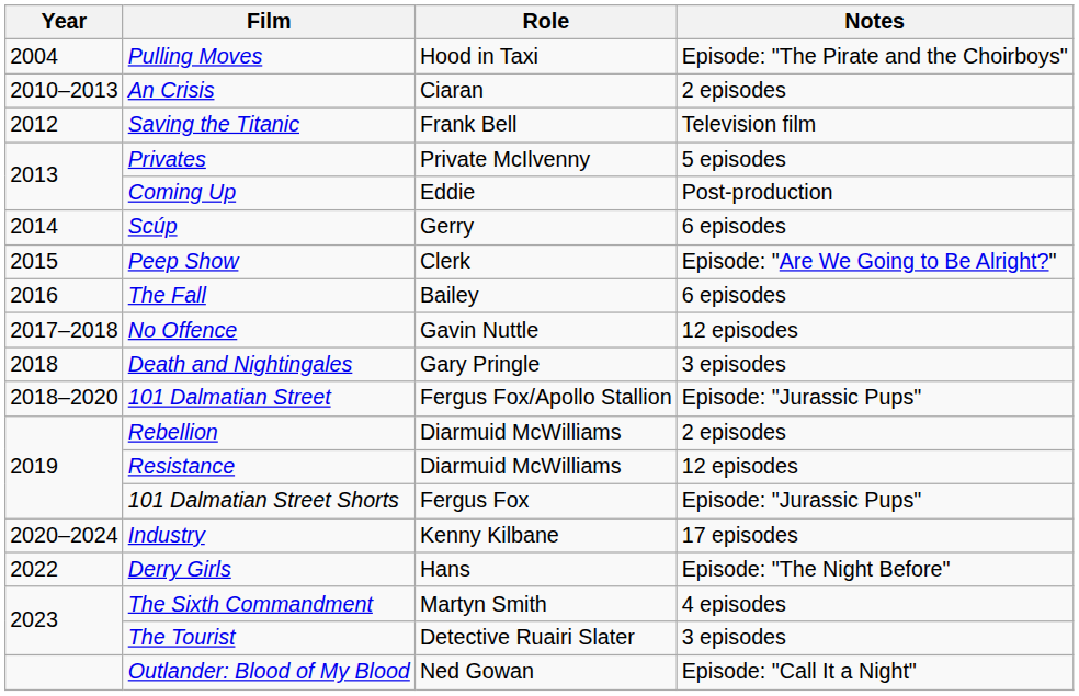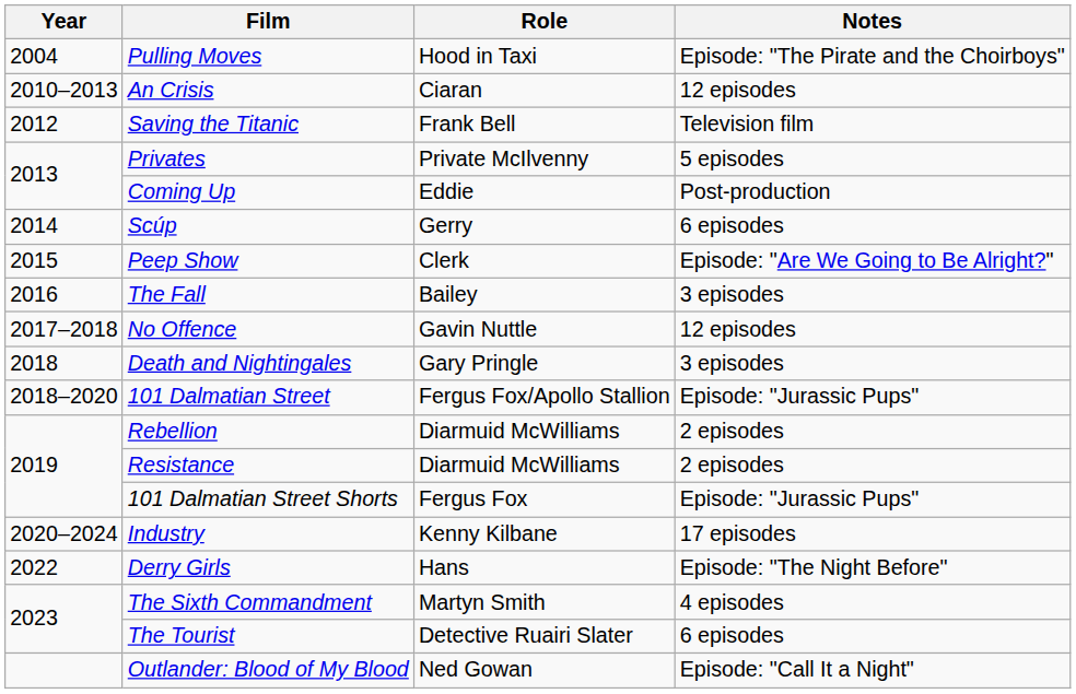 <table class="wikitable sortable">
 <tr>
 <th>Year</th>
 <th>Film</th>
 <th>Role</th>
 <th class="unsortable">Notes</th>
 </tr>
 <tr>
 <td>2004</td>
 <td><em><a href='#'>Pulling Moves</a></em></td>
 <td>Hood in Taxi</td>
 <td>Episode: "The Pirate and the Choirboys"</td>
 </tr>
 <tr>
 <td>2010–2013</td>
 <td><em><a href='#'>An Crisis</a></em></td>
 <td>Ciaran</td>
-<td>2 episodes</td>
+<td>12 episodes</td>
 </tr>
 <tr>
 <td>2012</td>
 <td><em><a href='#'>Saving the Titanic</a></em></td>
 <td>Frank Bell</td>
 <td>Television film</td>
 </tr>
 <tr>
 <td rowspan="2">2013</td>
 <td><a href='#'><em>Privates</em></a></td>
 <td>Private McIlvenny</td>
 <td>5 episodes</td>
 </tr>
 <tr>
 <td><a href='#'><em>Coming Up</em></a></td>
 <td>Eddie</td>
 <td>Post-production</td>
 </tr>
 <tr>
 <td>2014</td>
 <td><em><a href='#'>Scúp</a></em></td>
 <td>Gerry</td>
 <td>6 episodes</td>
 </tr>
 <tr>
 <td>2015</td>
 <td><a href='#'><em>Peep Show</em></a></td>
 <td>Clerk</td>
 <td>Episode: "<a href='#'>Are We Going to Be Alright?</a>"</td>
 </tr>
 <tr>
 <td>2016</td>
 <td><a href='#'><em>The Fall</em></a></td>
 <td>Bailey</td>
-<td>6 episodes</td>
+<td>3 episodes</td>
 </tr>
 <tr>
 <td>2017–2018</td>
 <td><em><a href='#'>No Offence</a></em></td>
 <td>Gavin Nuttle</td>
 <td>12 episodes</td>
 </tr>
 <tr>
 <td>2018</td>
 <td><a href='#'><em>Death and Nightingales</em></a></td>
 <td>Gary Pringle</td>
 <td>3 episodes</td>
 </tr>
 <tr>
 <td>2018–2020</td>
 <td><em><a href='#'>101 Dalmatian Street</a></em></td>
 <td>Fergus Fox/Apollo Stallion</td>
 <td>Episode: "Jurassic Pups"</td>
 </tr>
 <tr>
 <td rowspan="3">2019</td>
 <td><a href='#'><em>Rebellion</em></a></td>
 <td>Diarmuid McWilliams</td>
 <td>2 episodes</td>
 </tr>
 <tr>
 <td><a href='#'><em>Resistance</em></a></td>
 <td>Diarmuid McWilliams</td>
-<td>12 episodes</td>
+<td>2 episodes</td>
 </tr>
 <tr>
 <td><em>101 Dalmatian Street Shorts</em></td>
 <td>Fergus Fox</td>
 <td>Episode: "Jurassic Pups"</td>
 </tr>
 <tr>
 <td>2020–2024</td>
 <td><a href='#'><em>Industry</em></a></td>
 <td>Kenny Kilbane</td>
 <td>17 episodes</td>
 </tr>
 <tr>
 <td>2022</td>
 <td><em><a href='#'>Derry Girls</a></em></td>
 <td>Hans</td>
 <td>Episode: "The Night Before"</td>
 </tr>
 <tr>
 <td rowspan="2">2023</td>
 <td><a href='#'><em>The Sixth Commandment</em></a></td>
 <td>Martyn Smith</td>
 <td>4 episodes</td>
 </tr>
 <tr>
 <td><a href='#'><em>The Tourist</em></a></td>
 <td>Detective Ruairi Slater</td>
-<td>3 episodes</td>
+<td>6 episodes</td>
 </tr>
 <tr>
 <td></td>
 <td><em><a href='#'>Outlander: Blood of My Blood</a></em></td>
 <td>Ned Gowan</td>
 <td>Episode: "Call It a Night"</td>
 </tr>
 </table>
